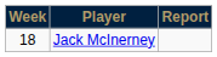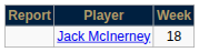 <table class=wikitable>
 <tr>
+<th style="background:#002040; color:#B19B69; text-align:center;">Report</th>
+<th style="background:#002040; color:#B19B69; text-align:center;">Player</th>
 <th style="background:#002040; color:#B19B69; text-align:center;">Week</th>
-<th style="background:#002040; color:#B19B69; text-align:center;">Player</th>
-<th style="background:#002040; color:#B19B69; text-align:center;">Report</th>
 </tr>
 <tr>
+<td> </td>
+<td> <a href='#'>Jack McInerney</a></td>
 <td align=center>18</td>
-<td> <a href='#'>Jack McInerney</a></td>
-<td> </td>
 </tr>
 </table>
